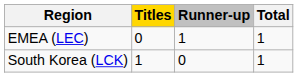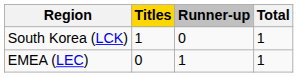 <table class="wikitable">
 <tr>
 <th>Region</th>
 <th style="background:gold;">Titles</th>
 <th style="background:silver;">Runner-up</th>
 <th>Total</th>
 </tr>
 <tr>
+<td>South Korea (<a href='#'>LCK</a>)</td>
+<td>1</td>
+<td>0</td>
+<td>1</td>
+</tr>
+<tr>
 <td>EMEA (<a href='#'>LEC</a>)</td>
 <td>0</td>
 <td>1</td>
 <td>1</td>
 </tr>
-<tr>
-<td>South Korea (<a href='#'>LCK</a>)</td>
-<td>1</td>
-<td>0</td>
-<td>1</td>
-</tr>
 </table>
